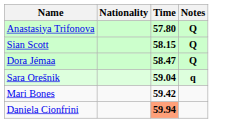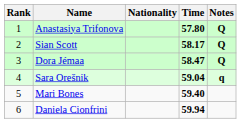 <table class="wikitable sortable" style="text-align:center">
 <tr>
+<th>Rank</th>
 <th>Name</th>
 <th>Nationality</th>
 <th>Time</th>
 <th>Notes</th>
 </tr>
 <tr bgcolor=ccffcc>
+<td>1</td>
 <td align=left><a href='#'>Anastasiya Trifonova</a></td>
 <td align=left></td>
 <td><strong>57.80</strong></td>
 <td><strong>Q</strong></td>
 </tr>
 <tr bgcolor=ccffcc>
+<td>2</td>
 <td align=left><a href='#'>Sian Scott</a></td>
 <td align=left></td>
-<td><strong>58.15</strong></td>
+<td><strong>58.17</strong></td>
 <td><strong>Q</strong></td>
 </tr>
 <tr bgcolor=ccffcc>
+<td>3</td>
 <td align=left><a href='#'>Dora Jémaa</a></td>
 <td align=left></td>
 <td><strong>58.47</strong></td>
 <td><strong>Q</strong></td>
 </tr>
 <tr bgcolor=ddffdd>
+<td>4</td>
 <td align=left><a href='#'>Sara Orešnik</a></td>
 <td align=left></td>
 <td><strong>59.04</strong></td>
 <td><strong>q</strong></td>
 </tr>
 <tr>
+<td>5</td>
 <td align=left><a href='#'>Mari Bones</a></td>
 <td align=left></td>
-<td><strong>59.42</strong></td>
+<td><strong>59.40</strong></td>
 <td></td>
 </tr>
 <tr>
+<td>6</td>
 <td align=left><a href='#'>Daniela Cionfrini</a></td>
 <td align=left></td>
-<td style="background: lightsalmon;"><strong>59.94</strong></td>
+<td><strong>59.94</strong></td>
 <td></td>
 </tr>
 </table>
